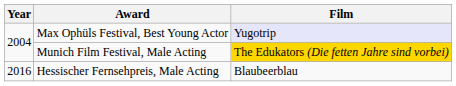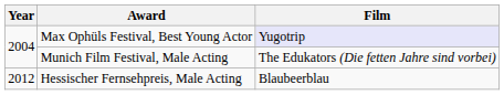 <table class="wikitable">
 <tr>
 <th>Year</th>
 <th>Award</th>
 <th>Film</th>
 </tr>
 <tr>
 <td rowspan=2>2004</td>
 <td>Max Ophüls Festival, Best Young Actor</td>
 <td style="background: lavender;">Yugotrip</td>
 </tr>
 <tr>
 <td>Munich Film Festival, Male Acting</td>
-<td style="background: gold;">The Edukators <em>(Die fetten Jahre sind vorbei)</em></td>
+<td>The Edukators <em>(Die fetten Jahre sind vorbei)</em></td>
 </tr>
 <tr>
-<td>2016</td>
+<td>2012</td>
 <td>Hessischer Fernsehpreis, Male Acting</td>
 <td>Blaubeerblau</td>
 </tr>
 </table>
